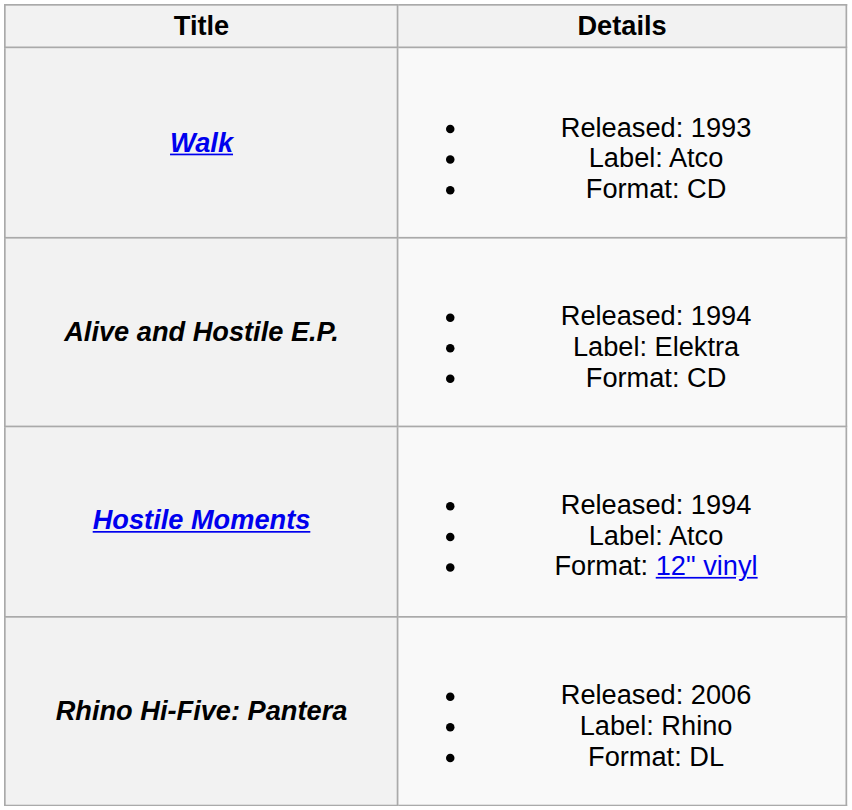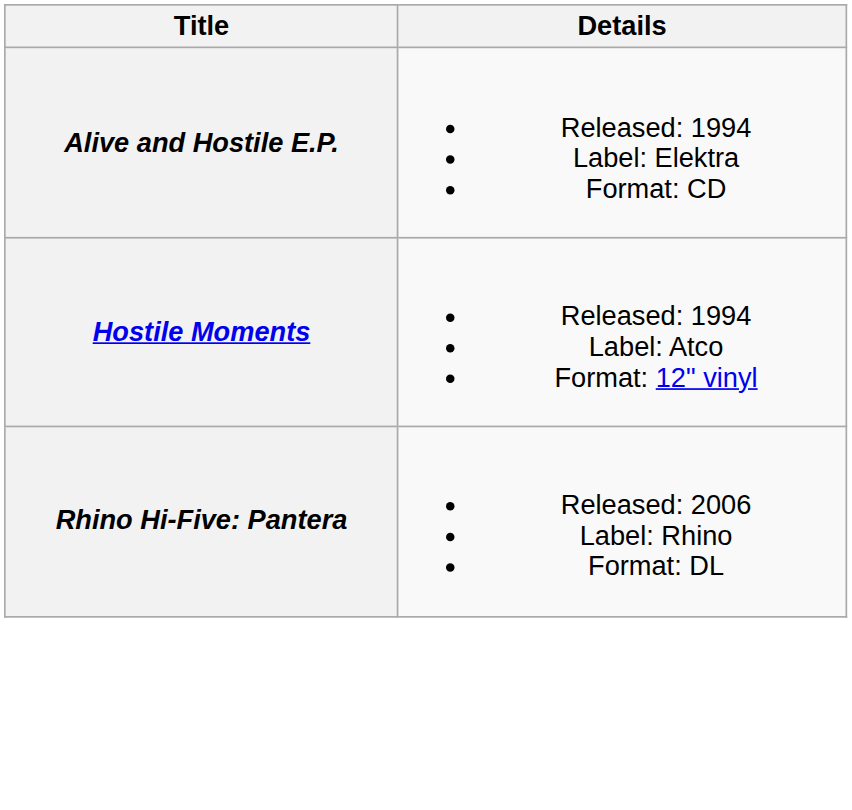 <table class="wikitable plainrowheaders" style="text-align:center;">
 <tr>
 <th scope="col" style="width:14em;">Title</th>
 <th scope="col" style="width:16em;">Details</th>
-</tr>
-<tr>
-<th scope="row"><em><a href='#'>Walk</a></em></th>
-<td><br><ul><li>Released: 1993</li><li>Label: Atco</li><li>Format: CD</li></ul></td>
 </tr>
 <tr>
 <th scope="row"><em>Alive and Hostile E.P.</em></th>
 <td><br><ul><li>Released: 1994</li><li>Label: Elektra</li><li>Format: CD</li></ul></td>
 </tr>
 <tr>
 <th scope="row"><em><a href='#'>Hostile Moments</a></em></th>
 <td><br><ul><li>Released: 1994</li><li>Label: Atco</li><li>Format: <a href='#'>12" vinyl</a></li></ul></td>
 </tr>
 <tr>
 <th scope="row"><em>Rhino Hi-Five: Pantera</em></th>
 <td><br><ul><li>Released: 2006</li><li>Label: Rhino</li><li>Format: DL</li></ul></td>
 </tr>
 </table>
